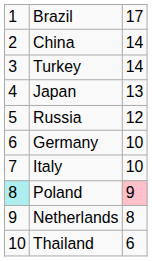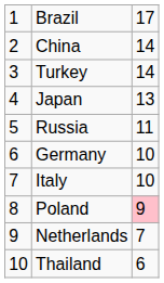 <table class="wikitable">
 <tr>
 <td>1</td>
 <td>Brazil</td>
 <td>17</td>
 </tr>
 <tr>
 <td>2</td>
 <td>China</td>
 <td>14</td>
 </tr>
 <tr>
 <td>3</td>
 <td>Turkey</td>
 <td>14</td>
 </tr>
 <tr>
 <td>4</td>
 <td>Japan</td>
 <td>13</td>
 </tr>
 <tr>
 <td>5</td>
 <td>Russia</td>
-<td>12</td>
+<td>11</td>
 </tr>
 <tr>
 <td>6</td>
 <td>Germany</td>
 <td>10</td>
 </tr>
 <tr>
 <td>7</td>
 <td>Italy</td>
 <td>10</td>
 </tr>
 <tr>
-<td style="background: paleturquoise;">8</td>
+<td>8</td>
 <td>Poland</td>
 <td style="background: pink;">9</td>
 </tr>
 <tr>
 <td>9</td>
 <td>Netherlands</td>
-<td>8</td>
+<td>7</td>
 </tr>
 <tr>
 <td>10</td>
 <td>Thailand</td>
 <td>6</td>
 </tr>
 </table>
